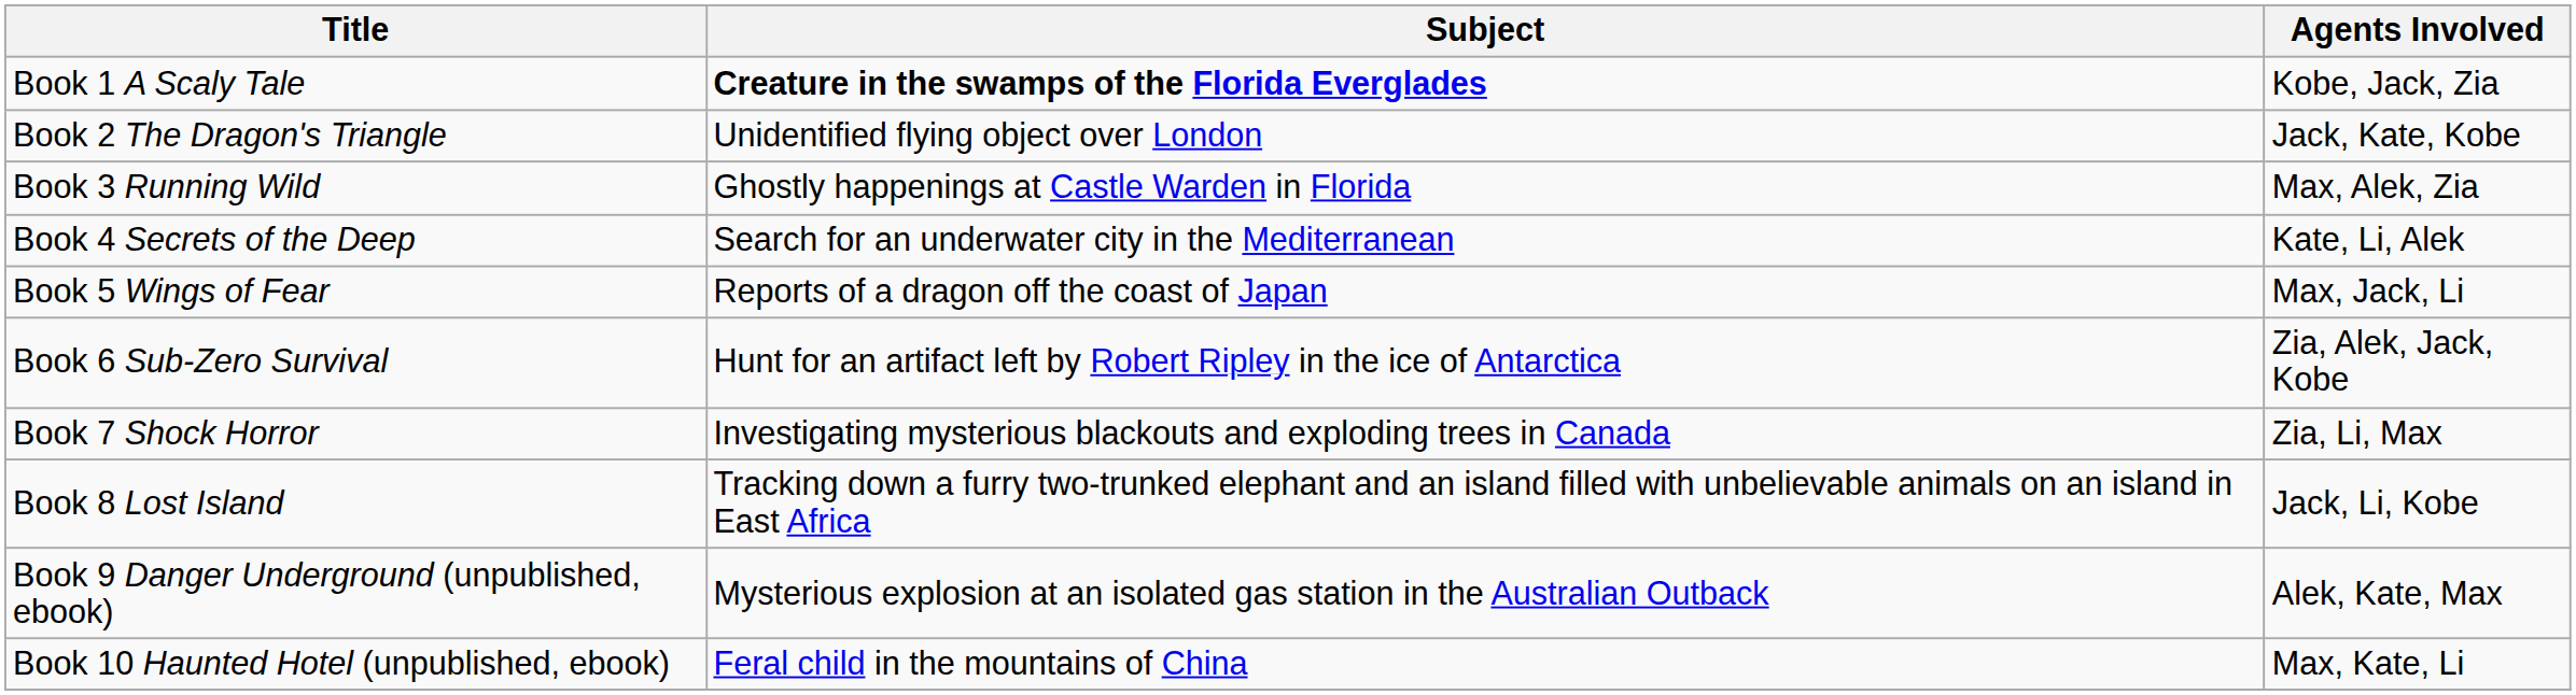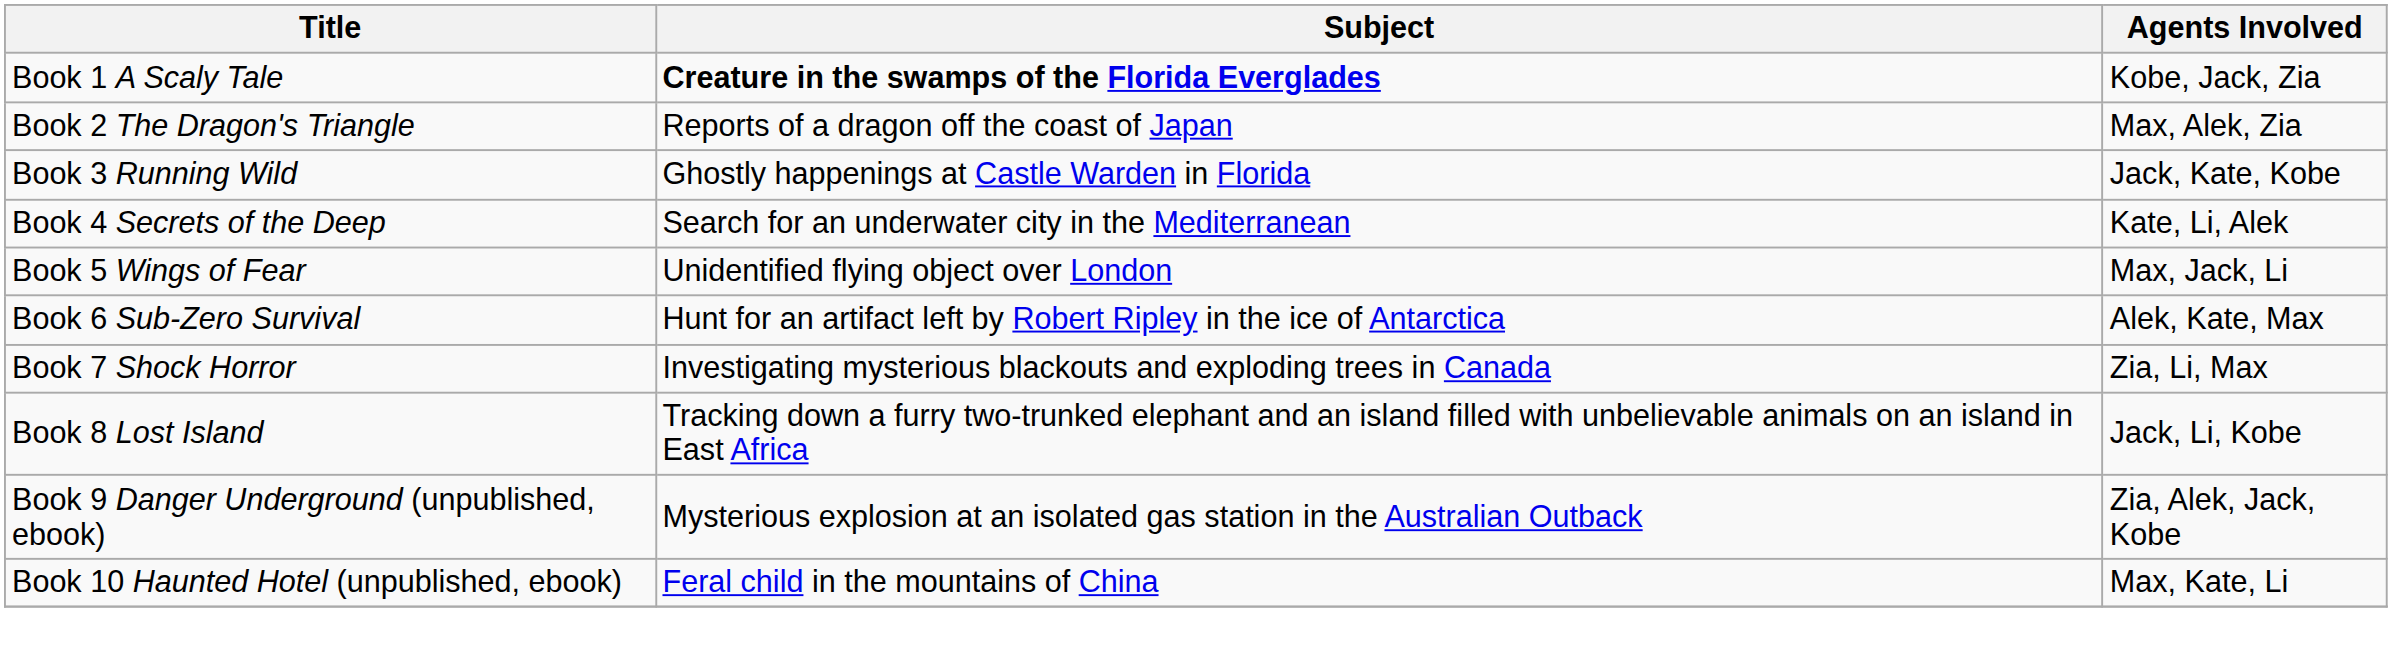 <table class="wikitable">
 <tr>
 <th>Title</th>
 <th>Subject</th>
 <th>Agents Involved</th>
 </tr>
 <tr>
 <td>Book 1 <em>A Scaly Tale</em></td>
 <td><strong>Creature in the swamps of the <a href='#'>Florida Everglades</a></strong></td>
 <td>Kobe, Jack, Zia</td>
 </tr>
 <tr>
 <td>Book 2 <em>The Dragon's Triangle</em></td>
-<td>Unidentified flying object over <a href='#'>London</a></td>
-<td>Jack, Kate, Kobe</td>
+<td>Reports of a dragon off the coast of <a href='#'>Japan</a></td>
+<td>Max, Alek, Zia</td>
 </tr>
 <tr>
 <td>Book 3 <em>Running Wild</em></td>
 <td>Ghostly happenings at <a href='#'>Castle Warden</a> in <a href='#'>Florida</a></td>
-<td>Max, Alek, Zia</td>
+<td>Jack, Kate, Kobe</td>
 </tr>
 <tr>
 <td>Book 4 <em>Secrets of the Deep</em></td>
 <td>Search for an underwater city in the <a href='#'>Mediterranean</a></td>
 <td>Kate, Li, Alek</td>
 </tr>
 <tr>
 <td>Book 5 <em>Wings of Fear</em></td>
-<td>Reports of a dragon off the coast of <a href='#'>Japan</a></td>
+<td>Unidentified flying object over <a href='#'>London</a></td>
 <td>Max, Jack, Li</td>
 </tr>
 <tr>
 <td>Book 6 <em>Sub-Zero Survival</em></td>
 <td>Hunt for an artifact left by <a href='#'>Robert Ripley</a> in the ice of <a href='#'>Antarctica</a></td>
-<td>Zia, Alek, Jack, Kobe</td>
+<td>Alek, Kate, Max</td>
 </tr>
 <tr>
 <td>Book 7 <em>Shock Horror</em></td>
 <td>Investigating mysterious blackouts and exploding trees in <a href='#'>Canada</a></td>
 <td>Zia, Li, Max</td>
 </tr>
 <tr>
 <td>Book 8 <em>Lost Island</em></td>
 <td>Tracking down a furry two-trunked elephant and an island filled with unbelievable animals on an island in East <a href='#'>Africa</a></td>
 <td>Jack, Li, Kobe</td>
 </tr>
 <tr>
 <td>Book 9 <em>Danger Underground</em> (unpublished, ebook)</td>
 <td>Mysterious explosion at an isolated gas station in the <a href='#'>Australian Outback</a></td>
-<td>Alek, Kate, Max</td>
+<td>Zia, Alek, Jack, Kobe</td>
 </tr>
 <tr>
 <td>Book 10 <em>Haunted Hotel</em> (unpublished, ebook)</td>
 <td><a href='#'>Feral child</a> in the mountains of <a href='#'>China</a></td>
 <td>Max, Kate, Li</td>
 </tr>
 <tr>
 </tr>
 </table>
